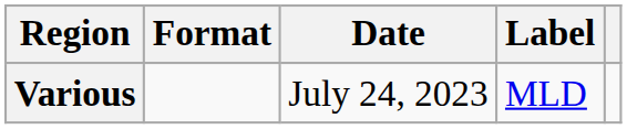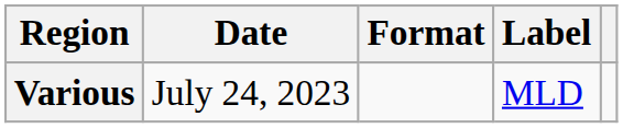 <table class="wikitable plainrowheaders">
 <tr>
 <th scope="col">Region</th>
+<th>Date</th>
 <th>Format</th>
-<th>Date</th>
 <th>Label</th>
 <th></th>
 </tr>
 <tr>
 <th scope="row">Various</th>
+<td>July 24, 2023</td>
 <td></td>
-<td>July 24, 2023</td>
 <td><a href='#'>MLD</a></td>
 <td style="text-align:center"></td>
 </tr>
 </table>
